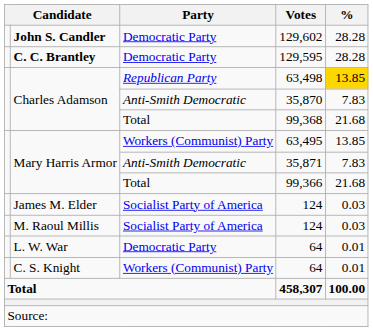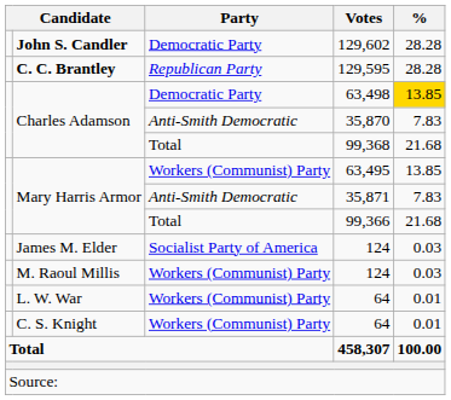 <table class="wikitable">
 <tr>
 <th colspan=2>Candidate</th>
 <th>Party</th>
 <th>Votes</th>
 <th>%</th>
 </tr>
 <tr>
 <td bgcolor=></td>
 <td><strong>John S. Candler</strong></td>
 <td><a href='#'>Democratic Party</a></td>
 <td align=right>129,602</td>
 <td align=right>28.28</td>
 </tr>
 <tr>
 <td bgcolor=></td>
 <td><strong>C. C. Brantley</strong></td>
-<td><a href='#'>Democratic Party</a></td>
+<td><em><a href='#'>Republican Party</a></em></td>
 <td align=right>129,595</td>
 <td align=right>28.28</td>
 </tr>
 <tr>
 <td rowspan=3 bgcolor=></td>
 <td rowspan=3>Charles Adamson</td>
-<td><em><a href='#'>Republican Party</a></em></td>
+<td><a href='#'>Democratic Party</a></td>
 <td align=right>63,498</td>
 <td align=right style="background: gold;">13.85</td>
 </tr>
 <tr>
 <td><em>Anti-Smith Democratic</em></td>
 <td align=right>35,870</td>
 <td align=right>7.83</td>
 </tr>
 <tr>
 <td>Total</td>
 <td align=right>99,368</td>
 <td align=right>21.68</td>
 </tr>
 <tr>
 <td rowspan=3 bgcolor=></td>
 <td rowspan=3>Mary Harris Armor</td>
 <td><a href='#'>Workers (Communist) Party</a></td>
 <td align=right>63,495</td>
 <td align=right>13.85</td>
 </tr>
 <tr>
 <td><em>Anti-Smith Democratic</em></td>
 <td align=right>35,871</td>
 <td align=right>7.83</td>
 </tr>
 <tr>
 <td>Total</td>
 <td align=right>99,366</td>
 <td align=right>21.68</td>
 </tr>
 <tr>
 <td bgcolor=></td>
 <td>James M. Elder</td>
 <td><a href='#'>Socialist Party of America</a></td>
 <td align=right>124</td>
 <td align=right>0.03</td>
 </tr>
 <tr>
 <td bgcolor=></td>
 <td>M. Raoul Millis</td>
-<td><a href='#'>Socialist Party of America</a></td>
+<td><a href='#'>Workers (Communist) Party</a></td>
 <td align=right>124</td>
 <td align=right>0.03</td>
 </tr>
 <tr>
 <td bgcolor=></td>
 <td>L. W. War</td>
-<td><a href='#'>Democratic Party</a></td>
+<td><a href='#'>Workers (Communist) Party</a></td>
 <td align=right>64</td>
 <td align=right>0.01</td>
 </tr>
 <tr>
 <td bgcolor=></td>
 <td>C. S. Knight</td>
 <td><a href='#'>Workers (Communist) Party</a></td>
 <td align=right>64</td>
 <td align=right>0.01</td>
 </tr>
 <tr style="font-weight:bold">
 <td colspan=3>Total</td>
 <td align=right>458,307</td>
 <td align=right>100.00</td>
 </tr>
 <tr>
 <th colspan=7></th>
 </tr>
 <tr>
 <td colspan=7>Source:</td>
 </tr>
 </table>
